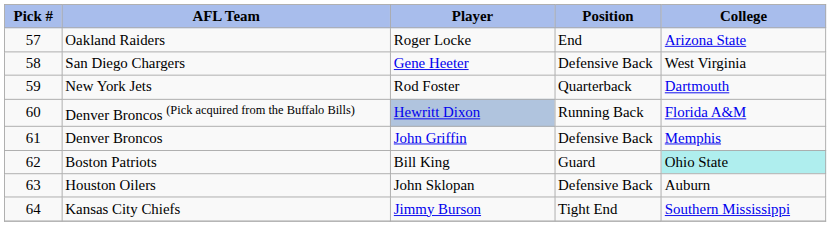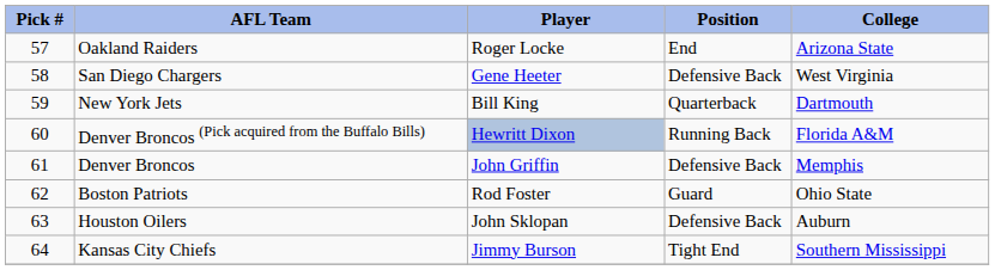 <table class="wikitable sortable sortable" style="width: 100%">
 <tr>
 <th style="background:#A8BDEC;" width=7%>Pick #</th>
 <th width=40% style="background:#A8BDEC;">AFL Team</th>
 <th width=20% style="background:#A8BDEC;">Player</th>
 <th width=13% style="background:#A8BDEC;">Position</th>
 <th style="background:#A8BDEC;">College</th>
 </tr>
 <tr>
 <td align=center>57</td>
 <td>Oakland Raiders</td>
 <td>Roger Locke</td>
 <td>End</td>
 <td><a href='#'>Arizona State</a></td>
 </tr>
 <tr>
 <td align=center>58</td>
 <td>San Diego Chargers</td>
 <td><a href='#'>Gene Heeter</a></td>
 <td>Defensive Back</td>
 <td>West Virginia</td>
 </tr>
 <tr>
 <td align=center>59</td>
 <td>New York Jets</td>
-<td>Rod Foster</td>
+<td>Bill King</td>
 <td>Quarterback</td>
 <td><a href='#'>Dartmouth</a></td>
 </tr>
 <tr>
 <td align=center>60</td>
 <td>Denver Broncos <sup>(Pick acquired from the Buffalo Bills)</sup></td>
 <td bgcolor=lightsteelblue><a href='#'>Hewritt Dixon</a></td>
 <td>Running Back</td>
 <td><a href='#'>Florida A&M</a></td>
 </tr>
 <tr>
 <td align=center>61</td>
 <td>Denver Broncos</td>
 <td><a href='#'>John Griffin</a></td>
 <td>Defensive Back</td>
 <td><a href='#'>Memphis</a></td>
 </tr>
 <tr>
 <td align=center>62</td>
 <td>Boston Patriots</td>
-<td>Bill King</td>
+<td>Rod Foster</td>
 <td>Guard</td>
-<td style="background: paleturquoise;">Ohio State</td>
+<td>Ohio State</td>
 </tr>
 <tr>
 <td align=center>63</td>
 <td>Houston Oilers</td>
 <td>John Sklopan</td>
 <td>Defensive Back</td>
 <td>Auburn</td>
 </tr>
 <tr>
 <td align=center>64</td>
 <td>Kansas City Chiefs</td>
 <td><a href='#'>Jimmy Burson</a></td>
 <td>Tight End</td>
 <td><a href='#'>Southern Mississippi</a></td>
 </tr>
 <tr>
 </tr>
 </table>
